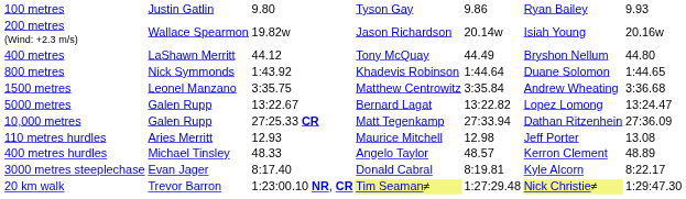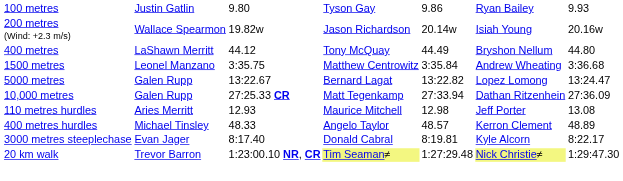 <table>
 <tr>
 <td><a href='#'>100 metres</a></td>
 <td><a href='#'>Justin Gatlin</a></td>
 <td>9.80</td>
 <td><a href='#'>Tyson Gay</a></td>
 <td>9.86</td>
 <td><a href='#'>Ryan Bailey</a></td>
 <td>9.93</td>
 </tr>
 <tr>
 <td><a href='#'>200 metres</a><br><small>(Wind: +2.3 m/s)</small></td>
 <td><a href='#'>Wallace Spearmon</a></td>
 <td>19.82w</td>
 <td><a href='#'>Jason Richardson</a></td>
 <td>20.14w</td>
 <td><a href='#'>Isiah Young</a></td>
 <td>20.16w</td>
 </tr>
 <tr>
 <td><a href='#'>400 metres</a></td>
 <td><a href='#'>LaShawn Merritt</a></td>
 <td>44.12</td>
 <td><a href='#'>Tony McQuay</a></td>
 <td>44.49</td>
 <td><a href='#'>Bryshon Nellum</a></td>
 <td>44.80</td>
-</tr>
-<tr>
-<td><a href='#'>800 metres</a></td>
-<td><a href='#'>Nick Symmonds</a></td>
-<td>1:43.92</td>
-<td><a href='#'>Khadevis Robinson</a></td>
-<td>1:44.64</td>
-<td><a href='#'>Duane Solomon</a></td>
-<td>1:44.65</td>
 </tr>
 <tr>
 <td><a href='#'>1500 metres</a></td>
 <td><a href='#'>Leonel Manzano</a></td>
 <td>3:35.75</td>
 <td><a href='#'>Matthew Centrowitz</a></td>
 <td>3:35.84</td>
 <td><a href='#'>Andrew Wheating</a></td>
 <td>3:36.68</td>
 </tr>
 <tr>
 <td><a href='#'>5000 metres</a></td>
 <td><a href='#'>Galen Rupp</a></td>
 <td>13:22.67</td>
 <td><a href='#'>Bernard Lagat</a></td>
 <td>13:22.82</td>
 <td><a href='#'>Lopez Lomong</a></td>
 <td>13:24.47</td>
 </tr>
 <tr>
 <td><a href='#'>10,000 metres</a></td>
 <td><a href='#'>Galen Rupp</a></td>
 <td>27:25.33 <strong><a href='#'>CR</a></strong></td>
 <td><a href='#'>Matt Tegenkamp</a></td>
 <td>27:33.94</td>
 <td><a href='#'>Dathan Ritzenhein</a></td>
 <td>27:36.09</td>
 </tr>
 <tr>
 <td><a href='#'>110 metres hurdles</a></td>
 <td><a href='#'>Aries Merritt</a></td>
 <td>12.93</td>
 <td><a href='#'>Maurice Mitchell</a></td>
 <td>12.98</td>
 <td><a href='#'>Jeff Porter</a></td>
 <td>13.08</td>
 </tr>
 <tr>
 <td><a href='#'>400 metres hurdles</a></td>
 <td><a href='#'>Michael Tinsley</a></td>
 <td>48.33</td>
 <td><a href='#'>Angelo Taylor</a></td>
 <td>48.57</td>
 <td><a href='#'>Kerron Clement</a></td>
 <td>48.89</td>
 </tr>
 <tr>
 <td><a href='#'>3000 metres steeplechase</a></td>
 <td><a href='#'>Evan Jager</a></td>
 <td>8:17.40</td>
 <td><a href='#'>Donald Cabral</a></td>
 <td>8:19.81</td>
 <td><a href='#'>Kyle Alcorn</a></td>
 <td>8:22.17</td>
 </tr>
 <tr>
 <td><a href='#'>20&nbsp;km walk</a></td>
 <td><a href='#'>Trevor Barron</a></td>
 <td>1:23:00.10 <strong><a href='#'>NR</a></strong>, <strong><a href='#'>CR</a></strong></td>
 <td bgcolor=#F3F781><a href='#'>Tim Seaman</a>≠</td>
 <td>1:27:29.48</td>
 <td bgcolor=#F3F781><a href='#'>Nick Christie</a>≠</td>
 <td>1:29:47.30</td>
 </tr>
 </table>
